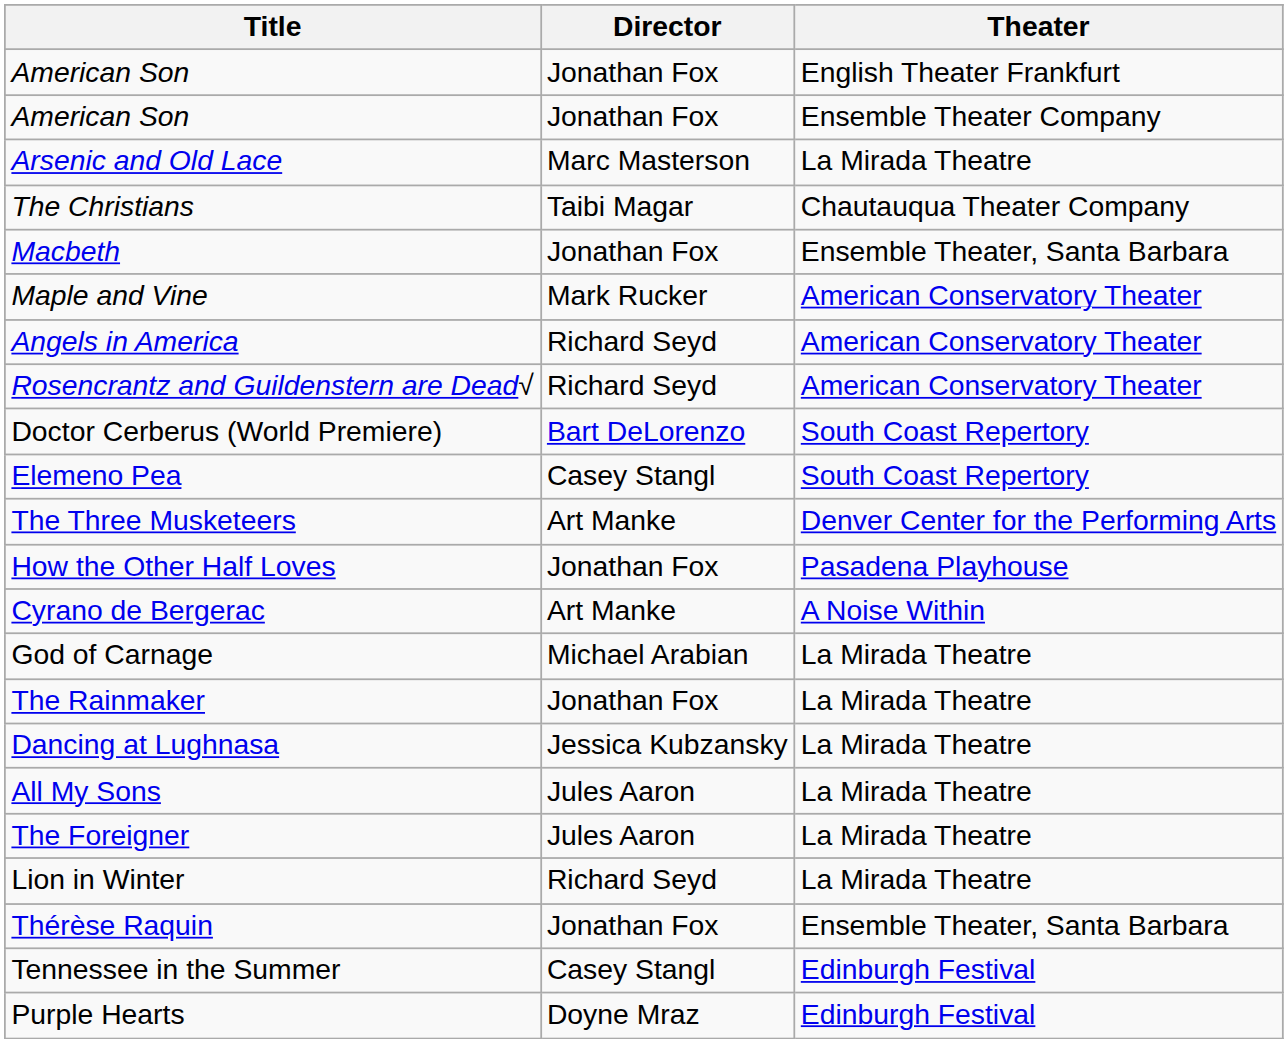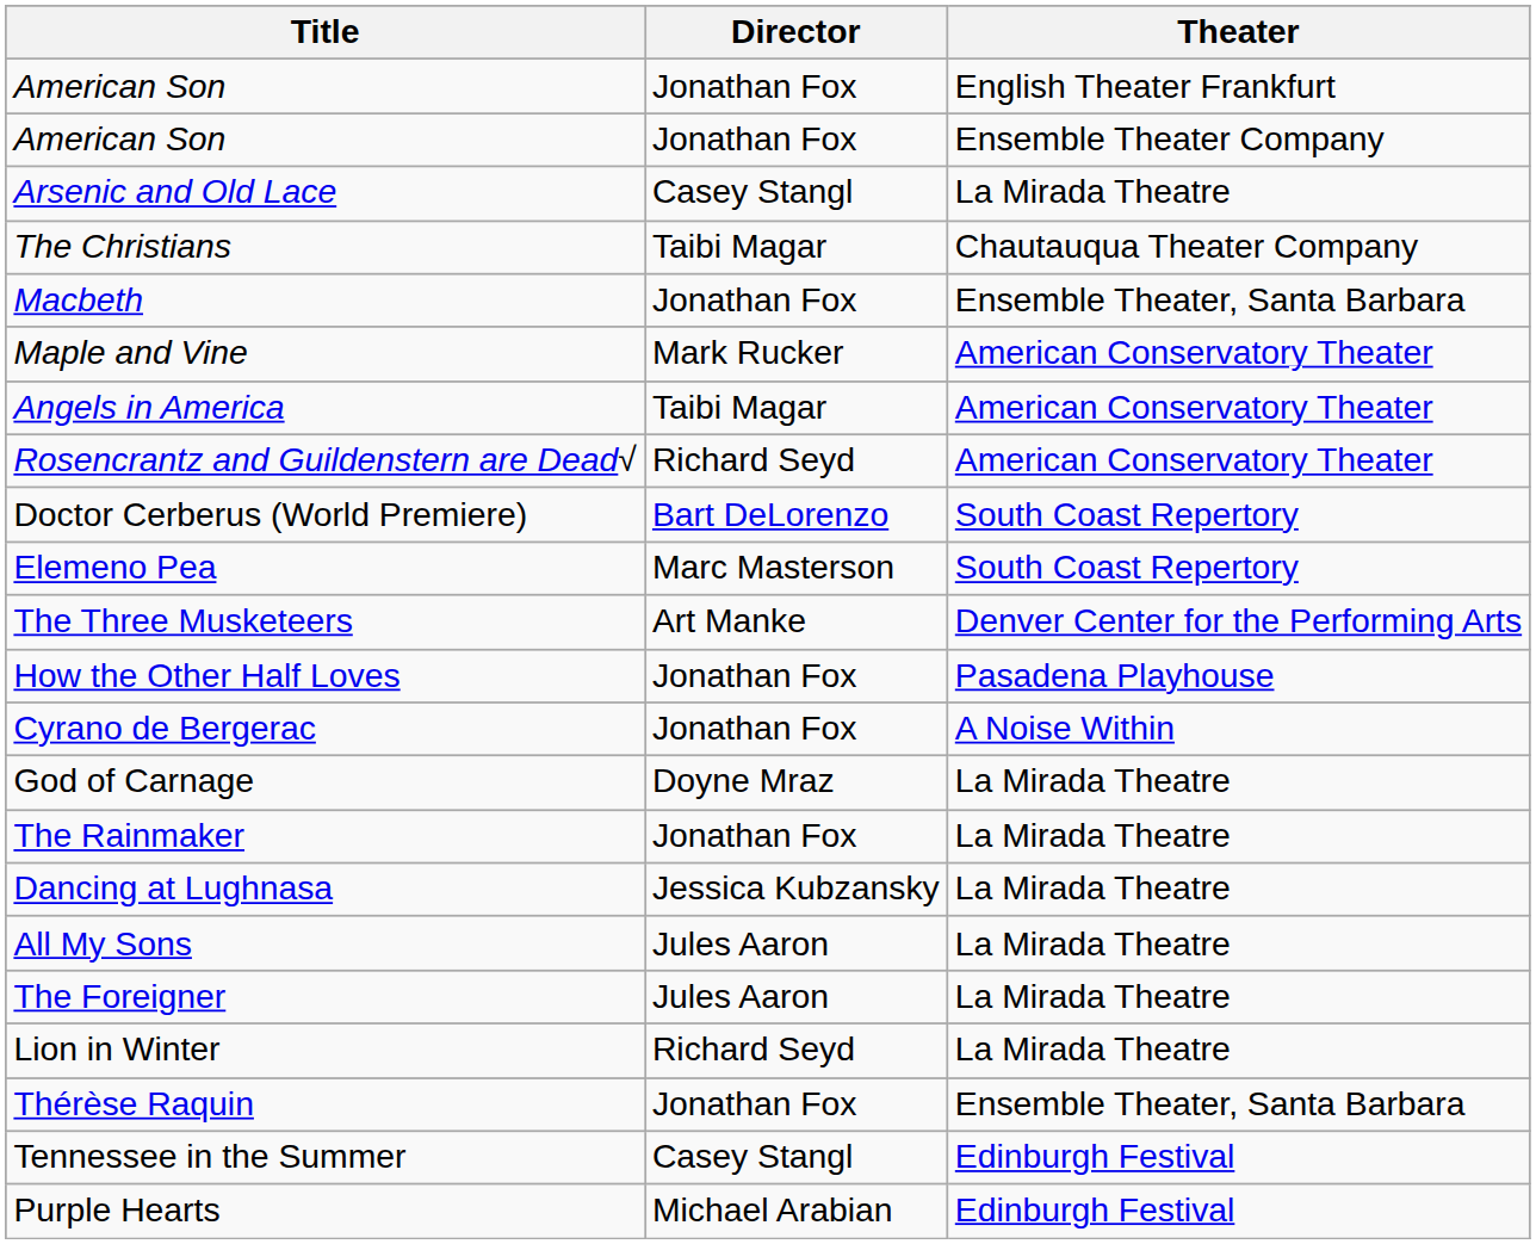 <table class="wikitable sortable">
 <tr>
 <th><strong>Title</strong></th>
 <th><strong>Director</strong></th>
 <th><strong>Theater</strong></th>
 </tr>
 <tr>
 <td><em>American Son</em></td>
 <td>Jonathan Fox</td>
 <td>English Theater Frankfurt</td>
 </tr>
 <tr>
 <td><em>American Son</em></td>
 <td>Jonathan Fox</td>
 <td>Ensemble Theater Company</td>
 </tr>
 <tr>
 <td><em><a href='#'>Arsenic and Old Lace</a></em></td>
-<td>Marc Masterson</td>
+<td>Casey Stangl</td>
 <td>La Mirada Theatre</td>
 </tr>
 <tr>
 <td><em>The Christians</em></td>
 <td>Taibi Magar</td>
 <td>Chautauqua Theater Company</td>
 </tr>
 <tr>
 <td><em><a href='#'>Macbeth</a></em></td>
 <td>Jonathan Fox</td>
 <td>Ensemble Theater, Santa Barbara</td>
 </tr>
 <tr>
 <td><em>Maple and Vine</em></td>
 <td>Mark Rucker</td>
 <td><a href='#'>American Conservatory Theater</a></td>
 </tr>
 <tr>
 <td><em><a href='#'>Angels in America</a></em></td>
-<td>Richard Seyd</td>
+<td>Taibi Magar</td>
 <td><a href='#'>American Conservatory Theater</a></td>
 </tr>
 <tr>
 <td><em><a href='#'>Rosencrantz and Guildenstern are Dead</a>√</td>
 <td>Richard Seyd</td>
 <td><a href='#'>American Conservatory Theater</a></td>
 </tr>
 <tr>
 <td></em>Doctor Cerberus (World Premiere)<em></td>
 <td><a href='#'>Bart DeLorenzo</a></td>
 <td><a href='#'>South Coast Repertory</a></td>
 </tr>
 <tr>
 <td></em><a href='#'>Elemeno Pea</a><em></td>
-<td>Casey Stangl</td>
+<td>Marc Masterson</td>
 <td><a href='#'>South Coast Repertory</a></td>
 </tr>
 <tr>
 <td></em><a href='#'>The Three Musketeers</a><em></td>
 <td>Art Manke</td>
 <td><a href='#'>Denver Center for the Performing Arts</a></td>
 </tr>
 <tr>
 <td></em><a href='#'>How the Other Half Loves</a><em></td>
 <td>Jonathan Fox</td>
 <td><a href='#'>Pasadena Playhouse</a></td>
 </tr>
 <tr>
 <td></em><a href='#'>Cyrano de Bergerac</a><em></td>
-<td>Art Manke</td>
+<td>Jonathan Fox</td>
 <td><a href='#'>A Noise Within</a></td>
 </tr>
 <tr>
 <td></em>God of Carnage<em></td>
-<td>Michael Arabian</td>
+<td>Doyne Mraz</td>
 <td>La Mirada Theatre</td>
 </tr>
 <tr>
 <td></em><a href='#'>The Rainmaker</a><em></td>
 <td>Jonathan Fox</td>
 <td>La Mirada Theatre</td>
 </tr>
 <tr>
 <td></em><a href='#'>Dancing at Lughnasa</a><em></td>
 <td>Jessica Kubzansky</td>
 <td>La Mirada Theatre</td>
 </tr>
 <tr>
 <td></em><a href='#'>All My Sons</a><em></td>
 <td>Jules Aaron</td>
 <td>La Mirada Theatre</td>
 </tr>
 <tr>
 <td></em><a href='#'>The Foreigner</a><em></td>
 <td>Jules Aaron</td>
 <td>La Mirada Theatre</td>
 </tr>
 <tr>
 <td></em>Lion in Winter<em></td>
 <td>Richard Seyd</td>
 <td>La Mirada Theatre</td>
 </tr>
 <tr>
 <td></em><a href='#'>Thérèse Raquin</a><em></td>
 <td>Jonathan Fox</td>
 <td>Ensemble Theater, Santa Barbara</td>
 </tr>
 <tr>
 <td></em>Tennessee in the Summer<em></td>
 <td>Casey Stangl</td>
 <td><a href='#'>Edinburgh Festival</a></td>
 </tr>
 <tr>
 <td></em>Purple Hearts<em></td>
-<td>Doyne Mraz</td>
+<td>Michael Arabian</td>
 <td><a href='#'>Edinburgh Festival</a></td>
 </tr>
 </table>
